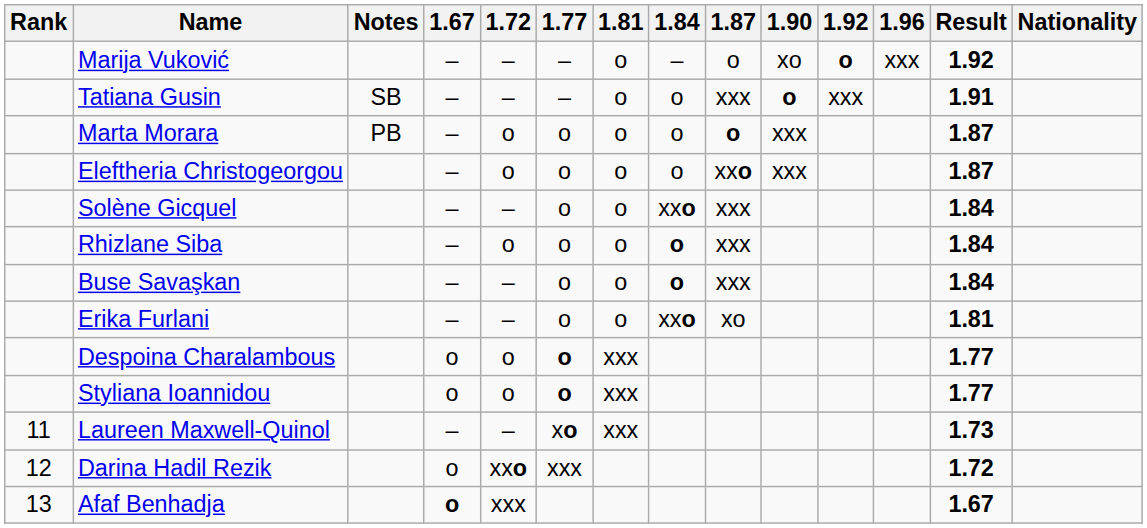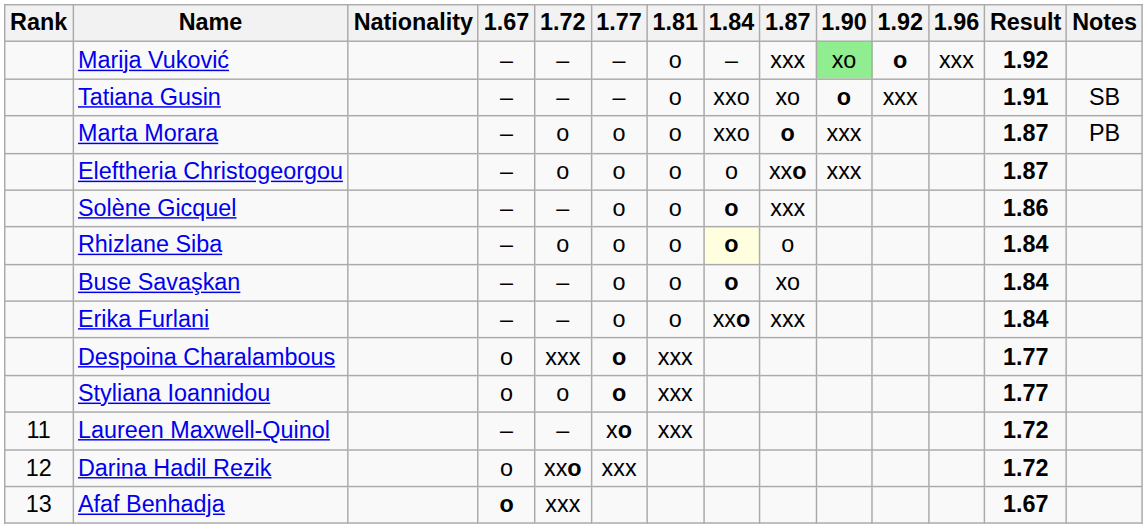 <table class="wikitable sortable" style="text-align:center">
 <tr>
 <th>Rank</th>
 <th>Name</th>
-<th>Notes</th>
+<th>Nationality</th>
 <th>1.67</th>
 <th>1.72</th>
 <th>1.77</th>
 <th>1.81</th>
 <th>1.84</th>
 <th>1.87</th>
 <th>1.90</th>
 <th>1.92</th>
 <th>1.96</th>
 <th>Result</th>
-<th>Nationality</th>
+<th>Notes</th>
 </tr>
 <tr>
 <td></td>
 <td align=left><a href='#'>Marija Vuković</a></td>
-<td></td>
+<td align=left></td>
 <td>–</td>
 <td>–</td>
 <td>–</td>
 <td>o</td>
 <td>–</td>
-<td>o</td>
-<td>xo</td>
+<td>xxx</td>
+<td style="background: lightgreen;">xo</td>
 <td><strong>o</strong></td>
 <td>xxx</td>
 <td><strong>1.92</strong></td>
-<td align=left></td>
+<td></td>
 </tr>
 <tr>
 <td></td>
 <td align=left><a href='#'>Tatiana Gusin</a></td>
-<td>SB</td>
+<td align=left></td>
 <td>–</td>
 <td>–</td>
 <td>–</td>
 <td>o</td>
-<td>o</td>
-<td>xxx</td>
+<td>xxo</td>
+<td>xo</td>
 <td><strong>o</strong></td>
 <td>xxx</td>
 <td></td>
 <td><strong>1.91</strong></td>
-<td align=left></td>
+<td>SB</td>
 </tr>
 <tr>
 <td></td>
 <td align=left><a href='#'>Marta Morara</a></td>
-<td>PB</td>
+<td align=left></td>
 <td>–</td>
 <td>o</td>
 <td>o</td>
 <td>o</td>
-<td>o</td>
+<td>xxo</td>
 <td><strong>o</strong></td>
 <td>xxx</td>
 <td></td>
 <td></td>
 <td><strong>1.87</strong></td>
-<td align=left></td>
+<td>PB</td>
 </tr>
 <tr>
 <td></td>
 <td align=left><a href='#'>Eleftheria Christogeorgou</a></td>
-<td></td>
+<td align=left></td>
 <td>–</td>
 <td>o</td>
 <td>o</td>
 <td>o</td>
 <td>o</td>
 <td>xx<strong>o</strong></td>
 <td>xxx</td>
 <td></td>
 <td></td>
 <td><strong>1.87</strong></td>
-<td align=left></td>
+<td></td>
 </tr>
 <tr>
 <td></td>
 <td align=left><a href='#'>Solène Gicquel</a></td>
+<td align=left></td>
+<td>–</td>
+<td>–</td>
+<td>o</td>
+<td>o</td>
+<td><strong>o</strong></td>
+<td>xxx</td>
 <td></td>
+<td></td>
+<td></td>
+<td><strong>1.86</strong></td>
+<td></td>
+</tr>
+<tr>
+<td></td>
+<td align=left><a href='#'>Rhizlane Siba</a></td>
+<td align=left></td>
+<td>–</td>
+<td>o</td>
+<td>o</td>
+<td>o</td>
+<td style="background: lightyellow;"><strong>o</strong></td>
+<td>o</td>
+<td></td>
+<td></td>
+<td></td>
+<td><strong>1.84</strong></td>
+<td></td>
+</tr>
+<tr>
+<td></td>
+<td align=left><a href='#'>Buse Savaşkan</a></td>
+<td align=left></td>
+<td>–</td>
+<td>–</td>
+<td>o</td>
+<td>o</td>
+<td><strong>o</strong></td>
+<td>xo</td>
+<td></td>
+<td></td>
+<td></td>
+<td><strong>1.84</strong></td>
+<td></td>
+</tr>
+<tr>
+<td></td>
+<td align=left><a href='#'>Erika Furlani</a></td>
+<td align=left></td>
 <td>–</td>
 <td>–</td>
 <td>o</td>
 <td>o</td>
 <td>xx<strong>o</strong></td>
 <td>xxx</td>
 <td></td>
 <td></td>
 <td></td>
 <td><strong>1.84</strong></td>
-<td align=left></td>
+<td></td>
 </tr>
 <tr>
 <td></td>
-<td align=left><a href='#'>Rhizlane Siba</a></td>
-<td></td>
-<td>–</td>
+<td align=left><a href='#'>Despoina Charalambous</a></td>
+<td align=left></td>
 <td>o</td>
-<td>o</td>
-<td>o</td>
+<td>xxx</td>
 <td><strong>o</strong></td>
 <td>xxx</td>
 <td></td>
 <td></td>
 <td></td>
-<td><strong>1.84</strong></td>
-<td align=left></td>
+<td></td>
+<td></td>
+<td><strong>1.77</strong></td>
+<td></td>
 </tr>
 <tr>
 <td></td>
-<td align=left><a href='#'>Buse Savaşkan</a></td>
-<td></td>
-<td>–</td>
-<td>–</td>
-<td>o</td>
-<td>o</td>
-<td><strong>o</strong></td>
-<td>xxx</td>
-<td></td>
-<td></td>
-<td></td>
-<td><strong>1.84</strong></td>
+<td align=left><a href='#'>Styliana Ioannidou</a></td>
 <td align=left></td>
-</tr>
-<tr>
-<td></td>
-<td align=left><a href='#'>Erika Furlani</a></td>
-<td></td>
-<td>–</td>
-<td>–</td>
-<td>o</td>
-<td>o</td>
-<td>xx<strong>o</strong></td>
-<td>xo</td>
-<td></td>
-<td></td>
-<td></td>
-<td><strong>1.81</strong></td>
-<td align=left></td>
-</tr>
-<tr>
-<td></td>
-<td align=left><a href='#'>Despoina Charalambous</a></td>
-<td></td>
 <td>o</td>
 <td>o</td>
 <td><strong>o</strong></td>
 <td>xxx</td>
 <td></td>
 <td></td>
 <td></td>
 <td></td>
 <td></td>
 <td><strong>1.77</strong></td>
-<td align=left></td>
-</tr>
-<tr>
 <td></td>
-<td align=left><a href='#'>Styliana Ioannidou</a></td>
-<td></td>
-<td>o</td>
-<td>o</td>
-<td><strong>o</strong></td>
-<td>xxx</td>
-<td></td>
-<td></td>
-<td></td>
-<td></td>
-<td></td>
-<td><strong>1.77</strong></td>
-<td align=left></td>
 </tr>
 <tr>
 <td>11</td>
 <td align=left><a href='#'>Laureen Maxwell-Quinol</a></td>
-<td></td>
+<td align=left></td>
 <td>–</td>
 <td>–</td>
 <td>x<strong>o</strong></td>
 <td>xxx</td>
 <td></td>
 <td></td>
 <td></td>
 <td></td>
 <td></td>
-<td><strong>1.73</strong></td>
-<td align=left></td>
+<td><strong>1.72</strong></td>
+<td></td>
 </tr>
 <tr>
 <td>12</td>
 <td align=left><a href='#'>Darina Hadil Rezik</a></td>
-<td></td>
+<td align=left></td>
 <td>o</td>
 <td>xx<strong>o</strong></td>
 <td>xxx</td>
 <td></td>
 <td></td>
 <td></td>
 <td></td>
 <td></td>
 <td></td>
 <td><strong>1.72</strong></td>
-<td align=left></td>
+<td></td>
 </tr>
 <tr>
 <td>13</td>
 <td align=left><a href='#'>Afaf Benhadja</a></td>
-<td></td>
+<td align=left></td>
 <td><strong>o</strong></td>
 <td>xxx</td>
 <td></td>
 <td></td>
 <td></td>
 <td></td>
 <td></td>
 <td></td>
 <td></td>
 <td><strong>1.67</strong></td>
-<td align=left></td>
+<td></td>
 </tr>
 </table>
